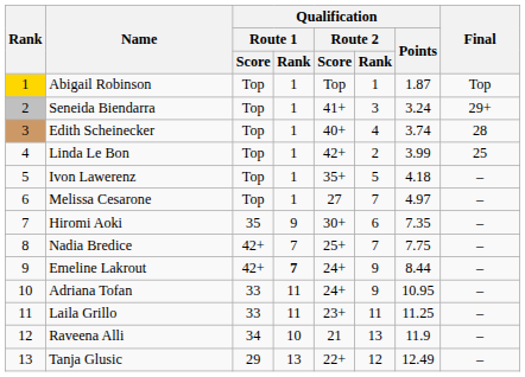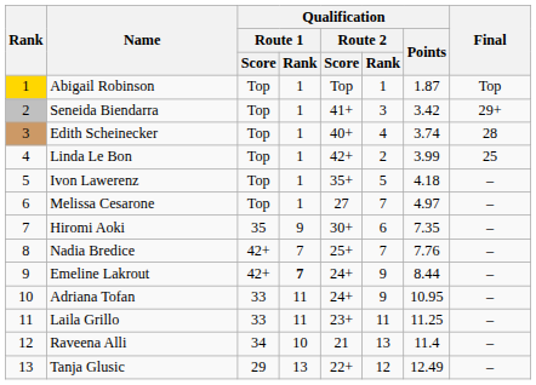 <table class="wikitable sortable mw-collapsible" style="text-align:center">
 <tr>
 <th rowspan="3">Rank</th>
 <th rowspan="3" width="200">Name</th>
 <th colspan="5" rowspan="1">Qualification</th>
 <th rowspan="3" width="80">Final</th>
 </tr>
 <tr>
 <th colspan="2">Route 1</th>
 <th colspan="2">Route 2</th>
 <th rowspan="2">Points</th>
 </tr>
 <tr>
 <th colspan="1" rowspan="1">Score</th>
 <th colspan="1" rowspan="1">Rank</th>
 <th colspan="1" rowspan="1">Score</th>
 <th colspan="1" rowspan="1">Rank</th>
 </tr>
 <tr>
 <td align="center" style="background: gold">1</td>
 <td align="left"> Abigail Robinson</td>
 <td>Top</td>
 <td>1</td>
 <td>Top</td>
 <td>1</td>
 <td>1.87</td>
 <td>Top</td>
 </tr>
 <tr>
 <td align="center" style="background: silver">2</td>
 <td align="left"> Seneida Biendarra</td>
 <td>Top</td>
 <td>1</td>
 <td>41+</td>
 <td>3</td>
-<td>3.24</td>
+<td>3.42</td>
 <td>29+</td>
 </tr>
 <tr>
 <td align="center" style="background: #cc9966">3</td>
 <td align="left"> Edith Scheinecker</td>
 <td>Top</td>
 <td>1</td>
 <td>40+</td>
 <td>4</td>
 <td>3.74</td>
 <td>28</td>
 </tr>
 <tr>
 <td align="center">4</td>
 <td align="left"> Linda Le Bon</td>
 <td>Top</td>
 <td>1</td>
 <td>42+</td>
 <td>2</td>
 <td>3.99</td>
 <td>25</td>
 </tr>
 <tr>
 <td align="center">5</td>
 <td align="left"> Ivon Lawerenz</td>
 <td>Top</td>
 <td>1</td>
 <td>35+</td>
 <td>5</td>
 <td>4.18</td>
 <td>–</td>
 </tr>
 <tr>
 <td align="center">6</td>
 <td align="left"> Melissa Cesarone</td>
 <td>Top</td>
 <td>1</td>
 <td>27</td>
 <td>7</td>
 <td>4.97</td>
 <td>–</td>
 </tr>
 <tr>
 <td align="center">7</td>
 <td align="left"> Hiromi Aoki</td>
 <td>35</td>
 <td>9</td>
 <td>30+</td>
 <td>6</td>
 <td>7.35</td>
 <td>–</td>
 </tr>
 <tr>
 <td align="center">8</td>
 <td align="left"> Nadia Bredice</td>
 <td>42+</td>
 <td>7</td>
 <td>25+</td>
 <td>7</td>
-<td>7.75</td>
+<td>7.76</td>
 <td>–</td>
 </tr>
 <tr>
 <td align="center">9</td>
 <td align="left"> Emeline Lakrout</td>
 <td>42+</td>
 <td><strong>7</strong></td>
 <td>24+</td>
 <td>9</td>
 <td>8.44</td>
 <td>–</td>
 </tr>
 <tr>
 <td align="center">10</td>
 <td align="left"> Adriana Tofan</td>
 <td>33</td>
 <td>11</td>
 <td>24+</td>
 <td>9</td>
 <td>10.95</td>
 <td>–</td>
 </tr>
 <tr>
 <td align="center">11</td>
 <td align="left"> Laila Grillo</td>
 <td>33</td>
 <td>11</td>
 <td>23+</td>
 <td>11</td>
 <td>11.25</td>
 <td>–</td>
 </tr>
 <tr>
 <td align="center">12</td>
 <td align="left"> Raveena Alli</td>
 <td>34</td>
 <td>10</td>
 <td>21</td>
 <td>13</td>
-<td>11.9</td>
+<td>11.4</td>
 <td>–</td>
 </tr>
 <tr>
 <td align="center">13</td>
 <td align="left"> Tanja Glusic</td>
 <td>29</td>
 <td>13</td>
 <td>22+</td>
 <td>12</td>
 <td>12.49</td>
 <td>–</td>
 </tr>
 </table>
